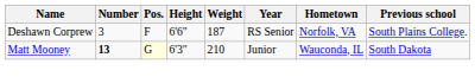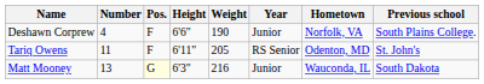 <table class="wikitable sortable" border="1">
 <tr>
 <th>Name</th>
 <th>Number</th>
 <th>Pos.</th>
 <th>Height</th>
 <th>Weight</th>
 <th>Year</th>
 <th>Hometown</th>
 <th class="unsortable">Previous school</th>
 </tr>
 <tr>
 <td>Deshawn Corprew</td>
-<td>3</td>
+<td>4</td>
 <td>F</td>
 <td>6'6"</td>
-<td>187</td>
-<td>RS Senior</td>
+<td>190</td>
+<td>Junior</td>
 <td><a href='#'>Norfolk, VA</a></td>
 <td><a href='#'>South Plains College</a>.</td>
 </tr>
 <tr>
+<td><a href='#'>Tariq Owens</a></td>
+<td>11</td>
+<td>F</td>
+<td>6'11"</td>
+<td>205</td>
+<td>RS Senior</td>
+<td><a href='#'>Odenton, MD</a></td>
+<td><a href='#'>St. John's</a></td>
+</tr>
+<tr>
 <td><a href='#'>Matt Mooney</a></td>
-<td><strong>13</strong></td>
+<td>13</td>
 <td style="background: lightyellow;">G</td>
 <td>6'3"</td>
-<td>210</td>
+<td>216</td>
 <td>Junior</td>
 <td><a href='#'>Wauconda, IL</a></td>
 <td><a href='#'>South Dakota</a></td>
 </tr>
 </table>
